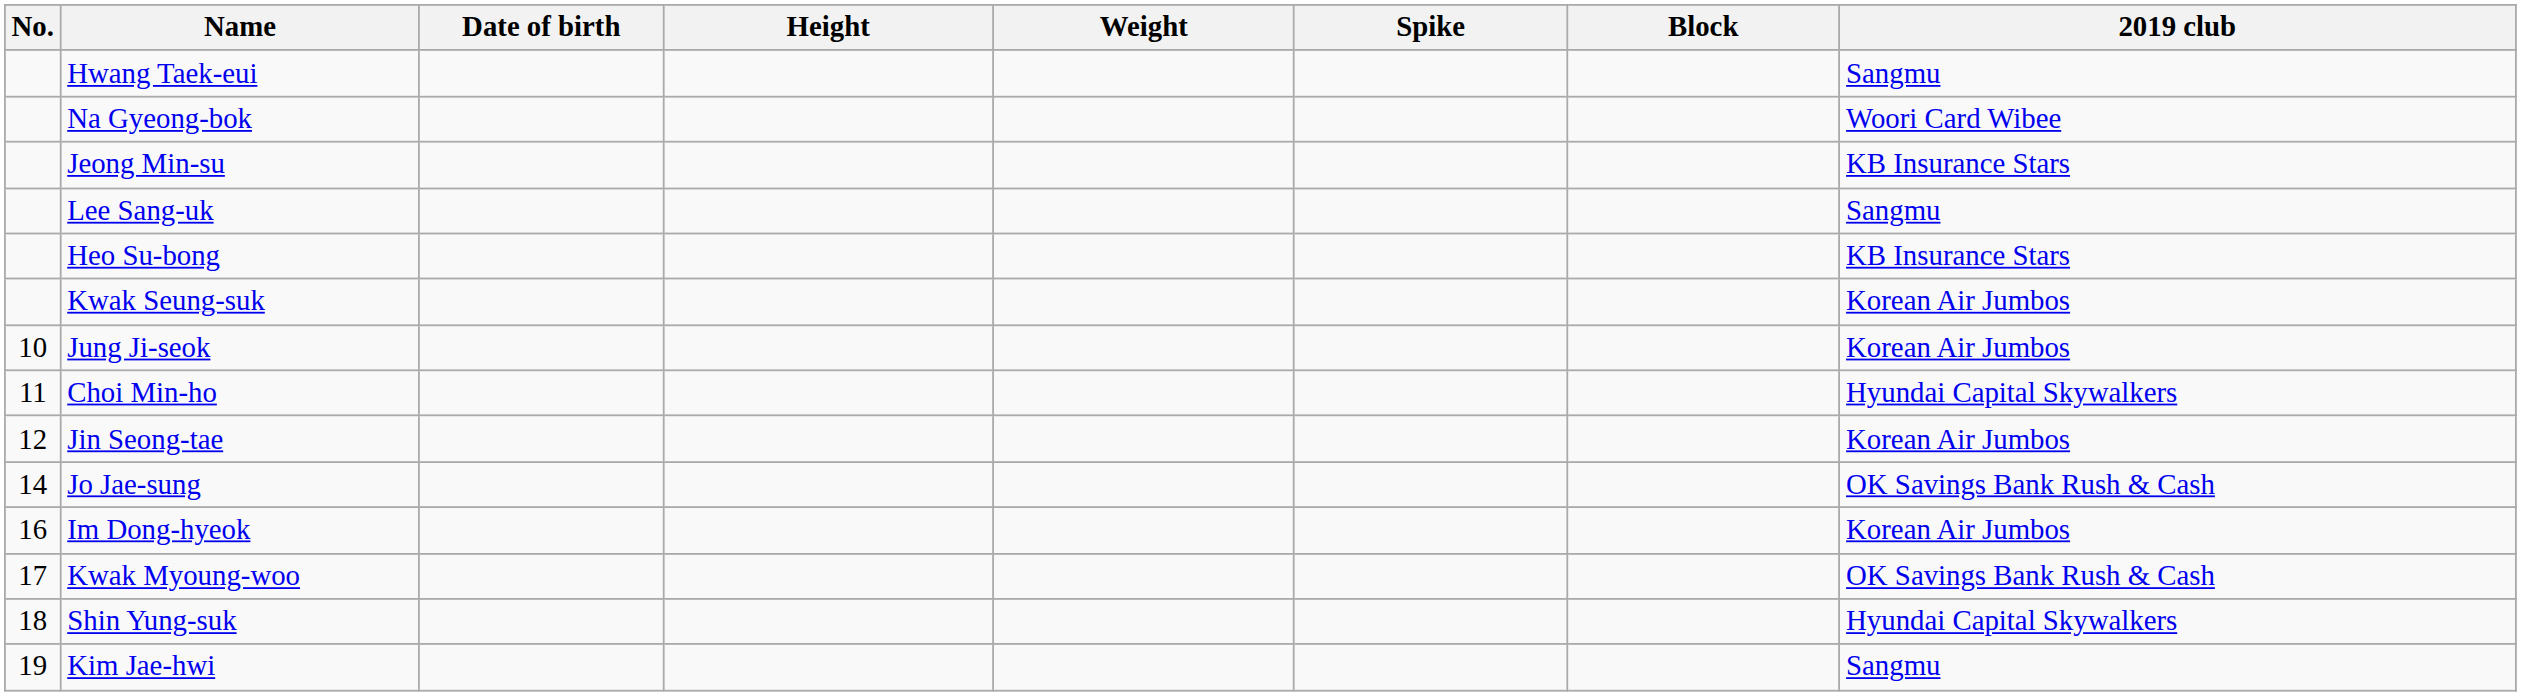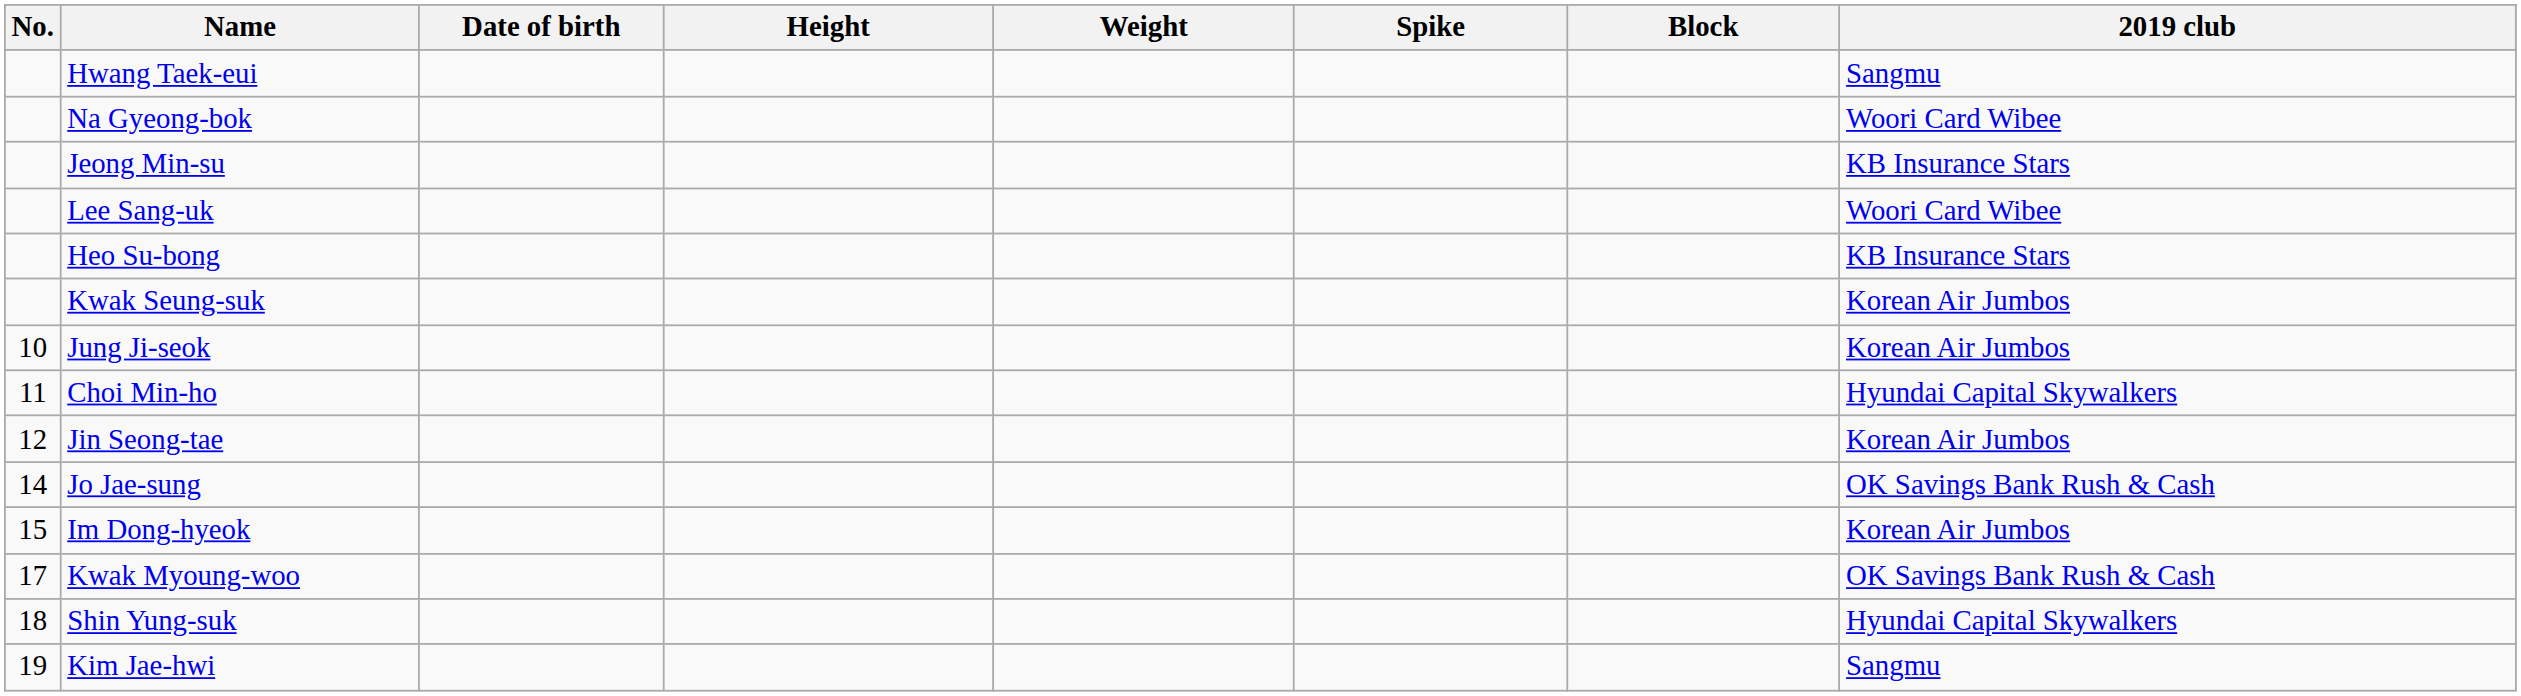 <table class="wikitable sortable" style="text-align:center;">
 <tr>
 <th>No.</th>
 <th style="width:12em">Name</th>
 <th style="width:8em">Date of birth</th>
 <th style="width:11em">Height</th>
 <th style="width:10em">Weight</th>
 <th style="width:9em">Spike</th>
 <th style="width:9em">Block</th>
 <th style="width:23em">2019 club</th>
 </tr>
 <tr>
 <td></td>
 <td align=left><a href='#'>Hwang Taek-eui</a></td>
 <td align=right></td>
 <td></td>
 <td></td>
 <td></td>
 <td></td>
 <td align=left> <a href='#'>Sangmu</a></td>
 </tr>
 <tr>
 <td></td>
 <td align=left><a href='#'>Na Gyeong-bok</a></td>
 <td align=right></td>
 <td></td>
 <td></td>
 <td></td>
 <td></td>
 <td align=left> <a href='#'>Woori Card Wibee</a></td>
 </tr>
 <tr>
 <td></td>
 <td align=left><a href='#'>Jeong Min-su</a></td>
 <td align=right></td>
 <td></td>
 <td></td>
 <td></td>
 <td></td>
 <td align=left> <a href='#'>KB Insurance Stars</a></td>
 </tr>
 <tr>
 <td></td>
 <td align=left><a href='#'>Lee Sang-uk</a></td>
 <td align=right></td>
 <td></td>
 <td></td>
 <td></td>
 <td></td>
-<td align=left> <a href='#'>Sangmu</a></td>
+<td align=left> <a href='#'>Woori Card Wibee</a></td>
 </tr>
 <tr>
 <td></td>
 <td align=left><a href='#'>Heo Su-bong</a></td>
 <td align=right></td>
 <td></td>
 <td></td>
 <td></td>
 <td></td>
 <td align=left> <a href='#'>KB Insurance Stars</a></td>
 </tr>
 <tr>
 <td></td>
 <td align=left><a href='#'>Kwak Seung-suk</a></td>
 <td align=right></td>
 <td></td>
 <td></td>
 <td></td>
 <td></td>
 <td align=left> <a href='#'>Korean Air Jumbos</a></td>
 </tr>
 <tr>
 <td>10</td>
 <td align=left><a href='#'>Jung Ji-seok</a></td>
 <td align=right></td>
 <td></td>
 <td></td>
 <td></td>
 <td></td>
 <td align=left> <a href='#'>Korean Air Jumbos</a></td>
 </tr>
 <tr>
 <td>11</td>
 <td align=left><a href='#'>Choi Min-ho</a></td>
 <td align=right></td>
 <td></td>
 <td></td>
 <td></td>
 <td></td>
 <td align=left> <a href='#'>Hyundai Capital Skywalkers</a></td>
 </tr>
 <tr>
 <td>12</td>
 <td align=left><a href='#'>Jin Seong-tae</a></td>
 <td align=right></td>
 <td></td>
 <td></td>
 <td></td>
 <td></td>
 <td align=left> <a href='#'>Korean Air Jumbos</a></td>
 </tr>
 <tr>
 <td>14</td>
 <td align=left><a href='#'>Jo Jae-sung</a></td>
 <td align=right></td>
 <td></td>
 <td></td>
 <td></td>
 <td></td>
 <td align=left> <a href='#'>OK Savings Bank Rush & Cash</a></td>
 </tr>
 <tr>
-<td>16</td>
+<td>15</td>
 <td align=left><a href='#'>Im Dong-hyeok</a></td>
 <td align=right></td>
 <td></td>
 <td></td>
 <td></td>
 <td></td>
 <td align=left> <a href='#'>Korean Air Jumbos</a></td>
 </tr>
 <tr>
 <td>17</td>
 <td align=left><a href='#'>Kwak Myoung-woo</a></td>
 <td align=right></td>
 <td></td>
 <td></td>
 <td></td>
 <td></td>
 <td align=left> <a href='#'>OK Savings Bank Rush & Cash</a></td>
 </tr>
 <tr>
 <td>18</td>
 <td align=left><a href='#'>Shin Yung-suk</a></td>
 <td align=right></td>
 <td></td>
 <td></td>
 <td></td>
 <td></td>
 <td align=left> <a href='#'>Hyundai Capital Skywalkers</a></td>
 </tr>
 <tr>
 <td>19</td>
 <td align=left><a href='#'>Kim Jae-hwi</a></td>
 <td align=right></td>
 <td></td>
 <td></td>
 <td></td>
 <td></td>
 <td align=left> <a href='#'>Sangmu</a></td>
 </tr>
 </table>
